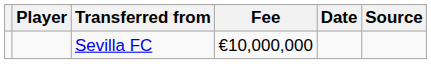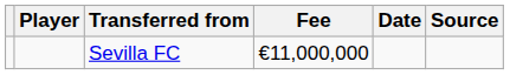 <table class="wikitable plainrowheaders sortable">
 <tr>
 <th></th>
 <th scope="col">Player</th>
 <th>Transferred from</th>
 <th style="width: 65px;">Fee</th>
 <th scope="col">Date</th>
 <th scope="col">Source</th>
 </tr>
 <tr>
 <td align="center"></td>
 <td></td>
 <td> <a href='#'>Sevilla FC</a></td>
-<td>€10,000,000</td>
+<td>€11,000,000</td>
 <td></td>
 <td></td>
 </tr>
 </table>
